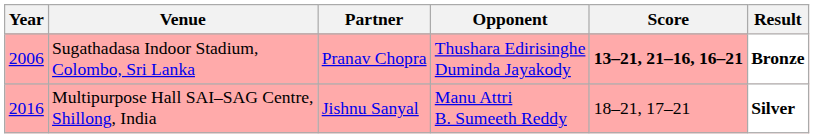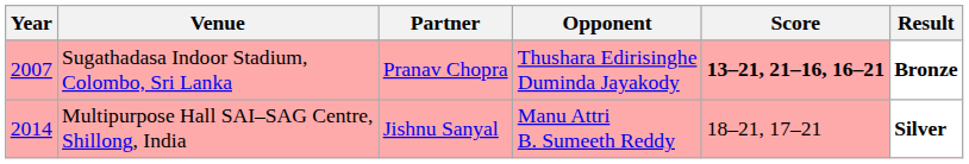 <table class="sortable wikitable" style="font-size: 90%;">
 <tr>
 <th>Year</th>
 <th>Venue</th>
 <th>Partner</th>
 <th>Opponent</th>
 <th>Score</th>
 <th>Result</th>
 </tr>
 <tr style="background:#FFAAAA">
-<td align="center"><a href='#'>2006</a></td>
+<td align="center"><a href='#'>2007</a></td>
 <td align="left">Sugathadasa Indoor Stadium,<br><a href='#'>Colombo, Sri Lanka</a></td>
 <td align="left"> <a href='#'>Pranav Chopra</a></td>
 <td align="left"> <a href='#'>Thushara Edirisinghe</a> <br>  <a href='#'>Duminda Jayakody</a></td>
 <td align="left"><strong>13–21, 21–16, 16–21</strong></td>
 <td style="text-align:left; background:white"> <strong>Bronze</strong></td>
 </tr>
 <tr style="background:#FFAAAA">
-<td align="center"><a href='#'>2016</a></td>
+<td align="center"><a href='#'>2014</a></td>
 <td align="left">Multipurpose Hall SAI–SAG Centre,<br><a href='#'>Shillong</a>, India</td>
 <td align="left"> <a href='#'>Jishnu Sanyal</a></td>
 <td align="left"> <a href='#'>Manu Attri</a> <br>  <a href='#'>B. Sumeeth Reddy</a></td>
 <td align="left">18–21, 17–21</td>
 <td style="text-align:left; background:white"> <strong>Silver</strong></td>
 </tr>
 </table>
